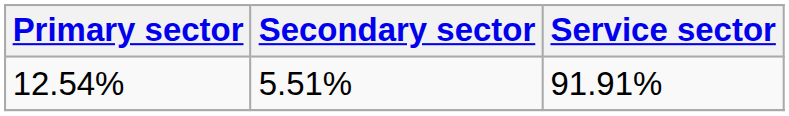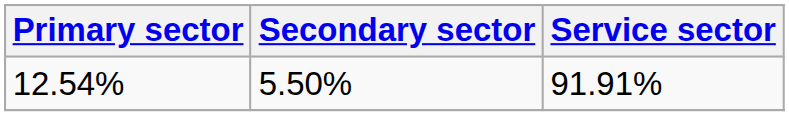 <table class="wikitable" border="1">
 <tr>
 <th><a href='#'>Primary sector</a></th>
 <th><a href='#'>Secondary sector</a></th>
 <th><a href='#'>Service sector</a></th>
 </tr>
 <tr>
 <td>12.54%</td>
-<td>5.51%</td>
+<td>5.50%</td>
 <td>91.91%</td>
 </tr>
 <tr>
 </tr>
 </table>
